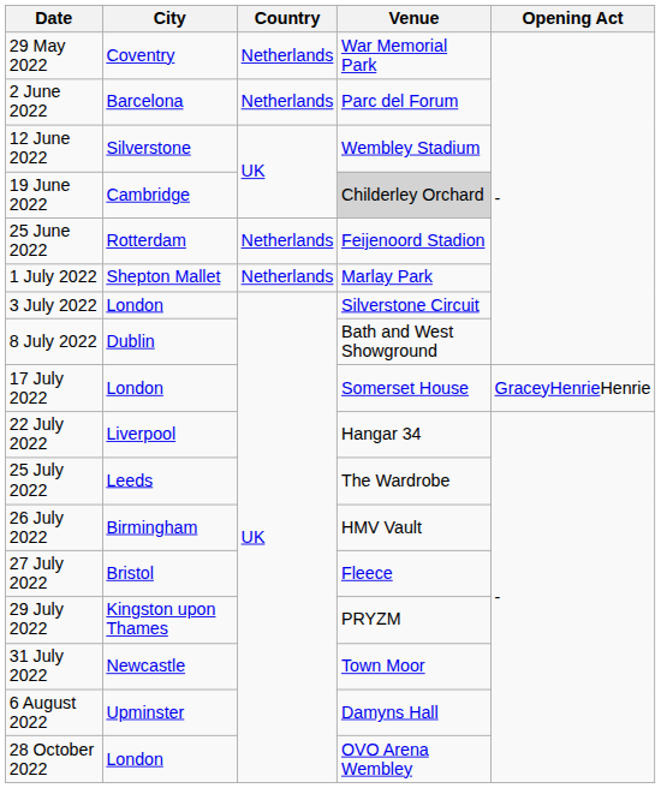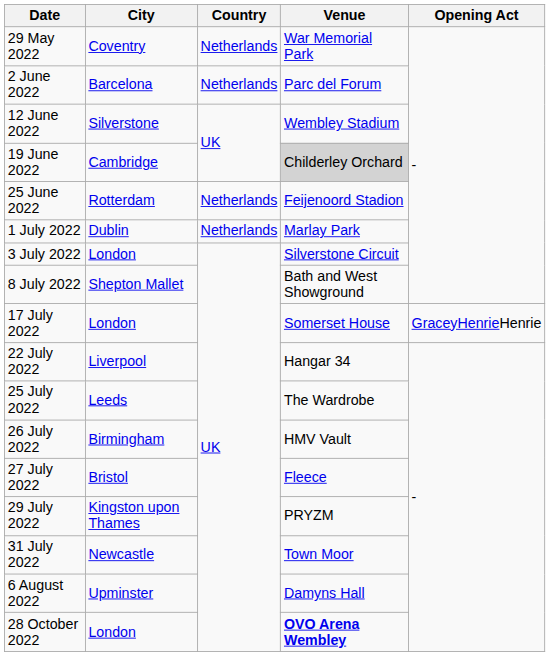 <table class="wikitable">
 <tr>
 <th>Date</th>
 <th>City</th>
 <th>Country</th>
 <th>Venue</th>
 <th>Opening Act</th>
 </tr>
 <tr>
 <td>29 May 2022</td>
 <td><a href='#'>Coventry</a></td>
 <td><a href='#'>Netherlands</a></td>
 <td><a href='#'>War Memorial Park</a></td>
 <td rowspan="8">-</td>
 </tr>
 <tr>
 <td>2 June 2022</td>
 <td><a href='#'>Barcelona</a></td>
 <td><a href='#'>Netherlands</a></td>
 <td><a href='#'>Parc del Forum</a></td>
 </tr>
 <tr>
 <td>12 June 2022</td>
 <td><a href='#'>Silverstone</a></td>
 <td rowspan="2"><a href='#'>UK</a></td>
 <td><a href='#'>Wembley Stadium</a></td>
 </tr>
 <tr>
 <td>19 June 2022</td>
 <td><a href='#'>Cambridge</a></td>
 <td style="background: lightgrey;">Childerley Orchard</td>
 </tr>
 <tr>
 <td>25 June 2022</td>
 <td><a href='#'>Rotterdam</a></td>
 <td><a href='#'>Netherlands</a></td>
 <td><a href='#'>Feijenoord Stadion</a></td>
 </tr>
 <tr>
 <td>1 July 2022</td>
-<td><a href='#'>Shepton Mallet</a></td>
+<td><a href='#'>Dublin</a></td>
 <td><a href='#'>Netherlands</a></td>
 <td><a href='#'>Marlay Park</a></td>
 </tr>
 <tr>
 <td>3 July 2022</td>
 <td><a href='#'>London</a></td>
 <td rowspan="11"><a href='#'>UK</a></td>
 <td><a href='#'>Silverstone Circuit</a></td>
 </tr>
 <tr>
 <td>8 July 2022</td>
-<td><a href='#'>Dublin</a></td>
+<td><a href='#'>Shepton Mallet</a></td>
 <td>Bath and West Showground</td>
 </tr>
 <tr>
 <td>17 July 2022</td>
 <td><a href='#'>London</a></td>
 <td><a href='#'>Somerset House</a></td>
 <td><a href='#'>GraceyHenrie</a>Henrie</td>
 </tr>
 <tr>
 <td>22 July 2022</td>
 <td><a href='#'>Liverpool</a></td>
 <td>Hangar 34</td>
 <td rowspan="8">-</td>
 </tr>
 <tr>
 <td>25 July 2022</td>
 <td><a href='#'>Leeds</a></td>
 <td>The Wardrobe</td>
 </tr>
 <tr>
 <td>26 July 2022</td>
 <td><a href='#'>Birmingham</a></td>
 <td>HMV Vault</td>
 </tr>
 <tr>
 <td>27 July 2022</td>
 <td><a href='#'>Bristol</a></td>
 <td><a href='#'>Fleece</a></td>
 </tr>
 <tr>
 <td>29 July 2022</td>
 <td><a href='#'>Kingston upon Thames</a></td>
 <td>PRYZM</td>
 </tr>
 <tr>
 <td>31 July 2022</td>
 <td><a href='#'>Newcastle</a></td>
 <td><a href='#'>Town Moor</a></td>
 </tr>
 <tr>
 <td>6 August 2022</td>
 <td><a href='#'>Upminster</a></td>
 <td><a href='#'>Damyns Hall</a></td>
 </tr>
 <tr>
 <td>28 October 2022</td>
 <td><a href='#'>London</a></td>
-<td><a href='#'>OVO Arena Wembley</a></td>
+<td><strong><a href='#'>OVO Arena Wembley</a></strong></td>
 </tr>
 </table>
